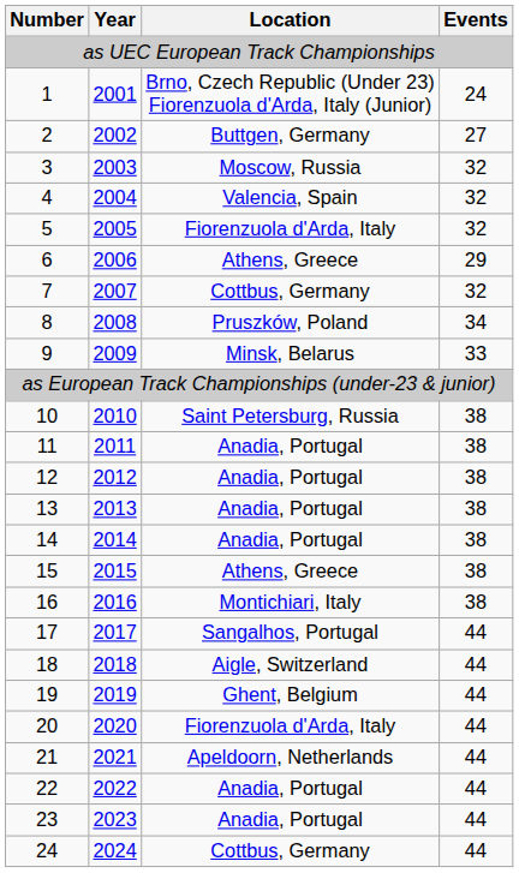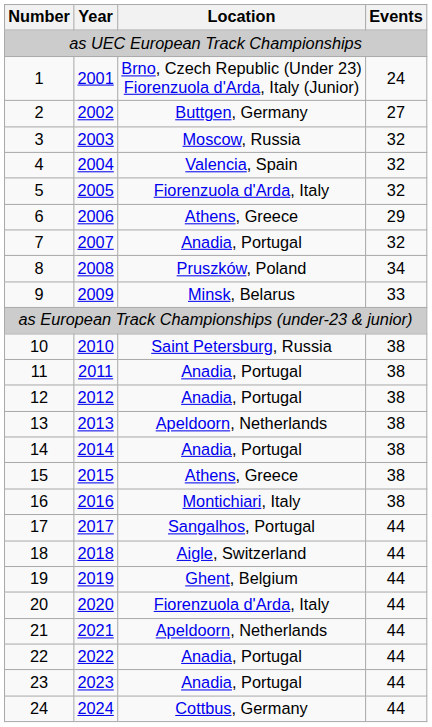 <table class="wikitable" style="text-align:center">
 <tr>
 <th>Number</th>
 <th>Year</th>
 <th>Location</th>
 <th>Events</th>
 </tr>
 <tr>
 <td colspan="4" bgcolor="#cccccc"><em>as UEC European Track Championships</em></td>
 </tr>
 <tr>
 <td>1</td>
 <td><a href='#'>2001</a></td>
 <td><a href='#'>Brno</a>, Czech Republic (Under 23)<br><a href='#'>Fiorenzuola d'Arda</a>, Italy (Junior)</td>
 <td>24</td>
 </tr>
 <tr>
 <td>2</td>
 <td><a href='#'>2002</a></td>
 <td><a href='#'>Buttgen</a>, Germany</td>
 <td>27</td>
 </tr>
 <tr>
 <td>3</td>
 <td><a href='#'>2003</a></td>
 <td><a href='#'>Moscow</a>, Russia</td>
 <td>32</td>
 </tr>
 <tr>
 <td>4</td>
 <td><a href='#'>2004</a></td>
 <td><a href='#'>Valencia</a>, Spain</td>
 <td>32</td>
 </tr>
 <tr>
 <td>5</td>
 <td><a href='#'>2005</a></td>
 <td><a href='#'>Fiorenzuola d'Arda</a>, Italy</td>
 <td>32</td>
 </tr>
 <tr>
 <td>6</td>
 <td><a href='#'>2006</a></td>
 <td><a href='#'>Athens</a>, Greece</td>
 <td>29</td>
 </tr>
 <tr>
 <td>7</td>
 <td><a href='#'>2007</a></td>
-<td><a href='#'>Cottbus</a>, Germany</td>
+<td><a href='#'>Anadia</a>, Portugal</td>
 <td>32</td>
 </tr>
 <tr>
 <td>8</td>
 <td><a href='#'>2008</a></td>
 <td><a href='#'>Pruszków</a>, Poland</td>
 <td>34</td>
 </tr>
 <tr>
 <td>9</td>
 <td><a href='#'>2009</a></td>
 <td><a href='#'>Minsk</a>, Belarus</td>
 <td>33</td>
 </tr>
 <tr>
 <td colspan="4" bgcolor="#cccccc"><em>as European Track Championships (under-23 & junior)</em></td>
 </tr>
 <tr>
 <td>10</td>
 <td><a href='#'>2010</a></td>
 <td><a href='#'>Saint Petersburg</a>, Russia</td>
 <td>38</td>
 </tr>
 <tr>
 <td>11</td>
 <td><a href='#'>2011</a></td>
 <td><a href='#'>Anadia</a>, Portugal</td>
 <td>38</td>
 </tr>
 <tr>
 <td>12</td>
 <td><a href='#'>2012</a></td>
 <td><a href='#'>Anadia</a>, Portugal</td>
 <td>38</td>
 </tr>
 <tr>
 <td>13</td>
 <td><a href='#'>2013</a></td>
-<td><a href='#'>Anadia</a>, Portugal</td>
+<td><a href='#'>Apeldoorn</a>, Netherlands</td>
 <td>38</td>
 </tr>
 <tr>
 <td>14</td>
 <td><a href='#'>2014</a></td>
 <td><a href='#'>Anadia</a>, Portugal</td>
 <td>38</td>
 </tr>
 <tr>
 <td>15</td>
 <td><a href='#'>2015</a></td>
 <td><a href='#'>Athens</a>, Greece</td>
 <td>38</td>
 </tr>
 <tr>
 <td>16</td>
 <td><a href='#'>2016</a></td>
 <td><a href='#'>Montichiari</a>, Italy</td>
 <td>38</td>
 </tr>
 <tr>
 <td>17</td>
 <td><a href='#'>2017</a></td>
 <td><a href='#'>Sangalhos</a>, Portugal</td>
 <td>44</td>
 </tr>
 <tr>
 <td>18</td>
 <td><a href='#'>2018</a></td>
 <td><a href='#'>Aigle</a>, Switzerland</td>
 <td>44</td>
 </tr>
 <tr>
 <td>19</td>
 <td><a href='#'>2019</a></td>
 <td><a href='#'>Ghent</a>, Belgium</td>
 <td>44</td>
 </tr>
 <tr>
 <td>20</td>
 <td><a href='#'>2020</a></td>
 <td><a href='#'>Fiorenzuola d'Arda</a>, Italy</td>
 <td>44</td>
 </tr>
 <tr>
 <td>21</td>
 <td><a href='#'>2021</a></td>
 <td><a href='#'>Apeldoorn</a>, Netherlands</td>
 <td>44</td>
 </tr>
 <tr>
 <td>22</td>
 <td><a href='#'>2022</a></td>
 <td><a href='#'>Anadia</a>, Portugal</td>
 <td>44</td>
 </tr>
 <tr>
 <td>23</td>
 <td><a href='#'>2023</a></td>
 <td><a href='#'>Anadia</a>, Portugal</td>
 <td>44</td>
 </tr>
 <tr>
 <td>24</td>
 <td><a href='#'>2024</a></td>
 <td><a href='#'>Cottbus</a>, Germany</td>
 <td>44</td>
 </tr>
 </table>
